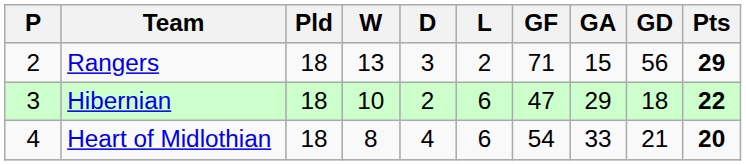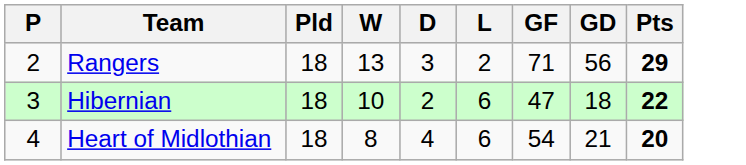 <table class="wikitable" style="text-align: center;">
 <tr>
 <th width=30>P</th>
 <th width=140>Team</th>
 <th width=30>Pld</th>
 <th width=30>W</th>
 <th width=30>D</th>
 <th width=30>L</th>
 <th width=30>GF</th>
-<th width=30>GA</th>
 <th width=30>GD</th>
 <th width=30>Pts</th>
 </tr>
 <tr>
 <td>2</td>
 <td align=left><a href='#'>Rangers</a></td>
 <td>18</td>
 <td>13</td>
 <td>3</td>
 <td>2</td>
 <td>71</td>
-<td>15</td>
 <td>56</td>
 <td><strong>29</strong></td>
 </tr>
 <tr style="background:#ccffcc;">
 <td>3</td>
 <td align=left><a href='#'>Hibernian</a></td>
 <td>18</td>
 <td>10</td>
 <td>2</td>
 <td>6</td>
 <td>47</td>
-<td>29</td>
 <td>18</td>
 <td><strong>22</strong></td>
 </tr>
 <tr>
 <td>4</td>
 <td align=left><a href='#'>Heart of Midlothian</a></td>
 <td>18</td>
 <td>8</td>
 <td>4</td>
 <td>6</td>
 <td>54</td>
-<td>33</td>
 <td>21</td>
 <td><strong>20</strong></td>
 </tr>
 </table>
